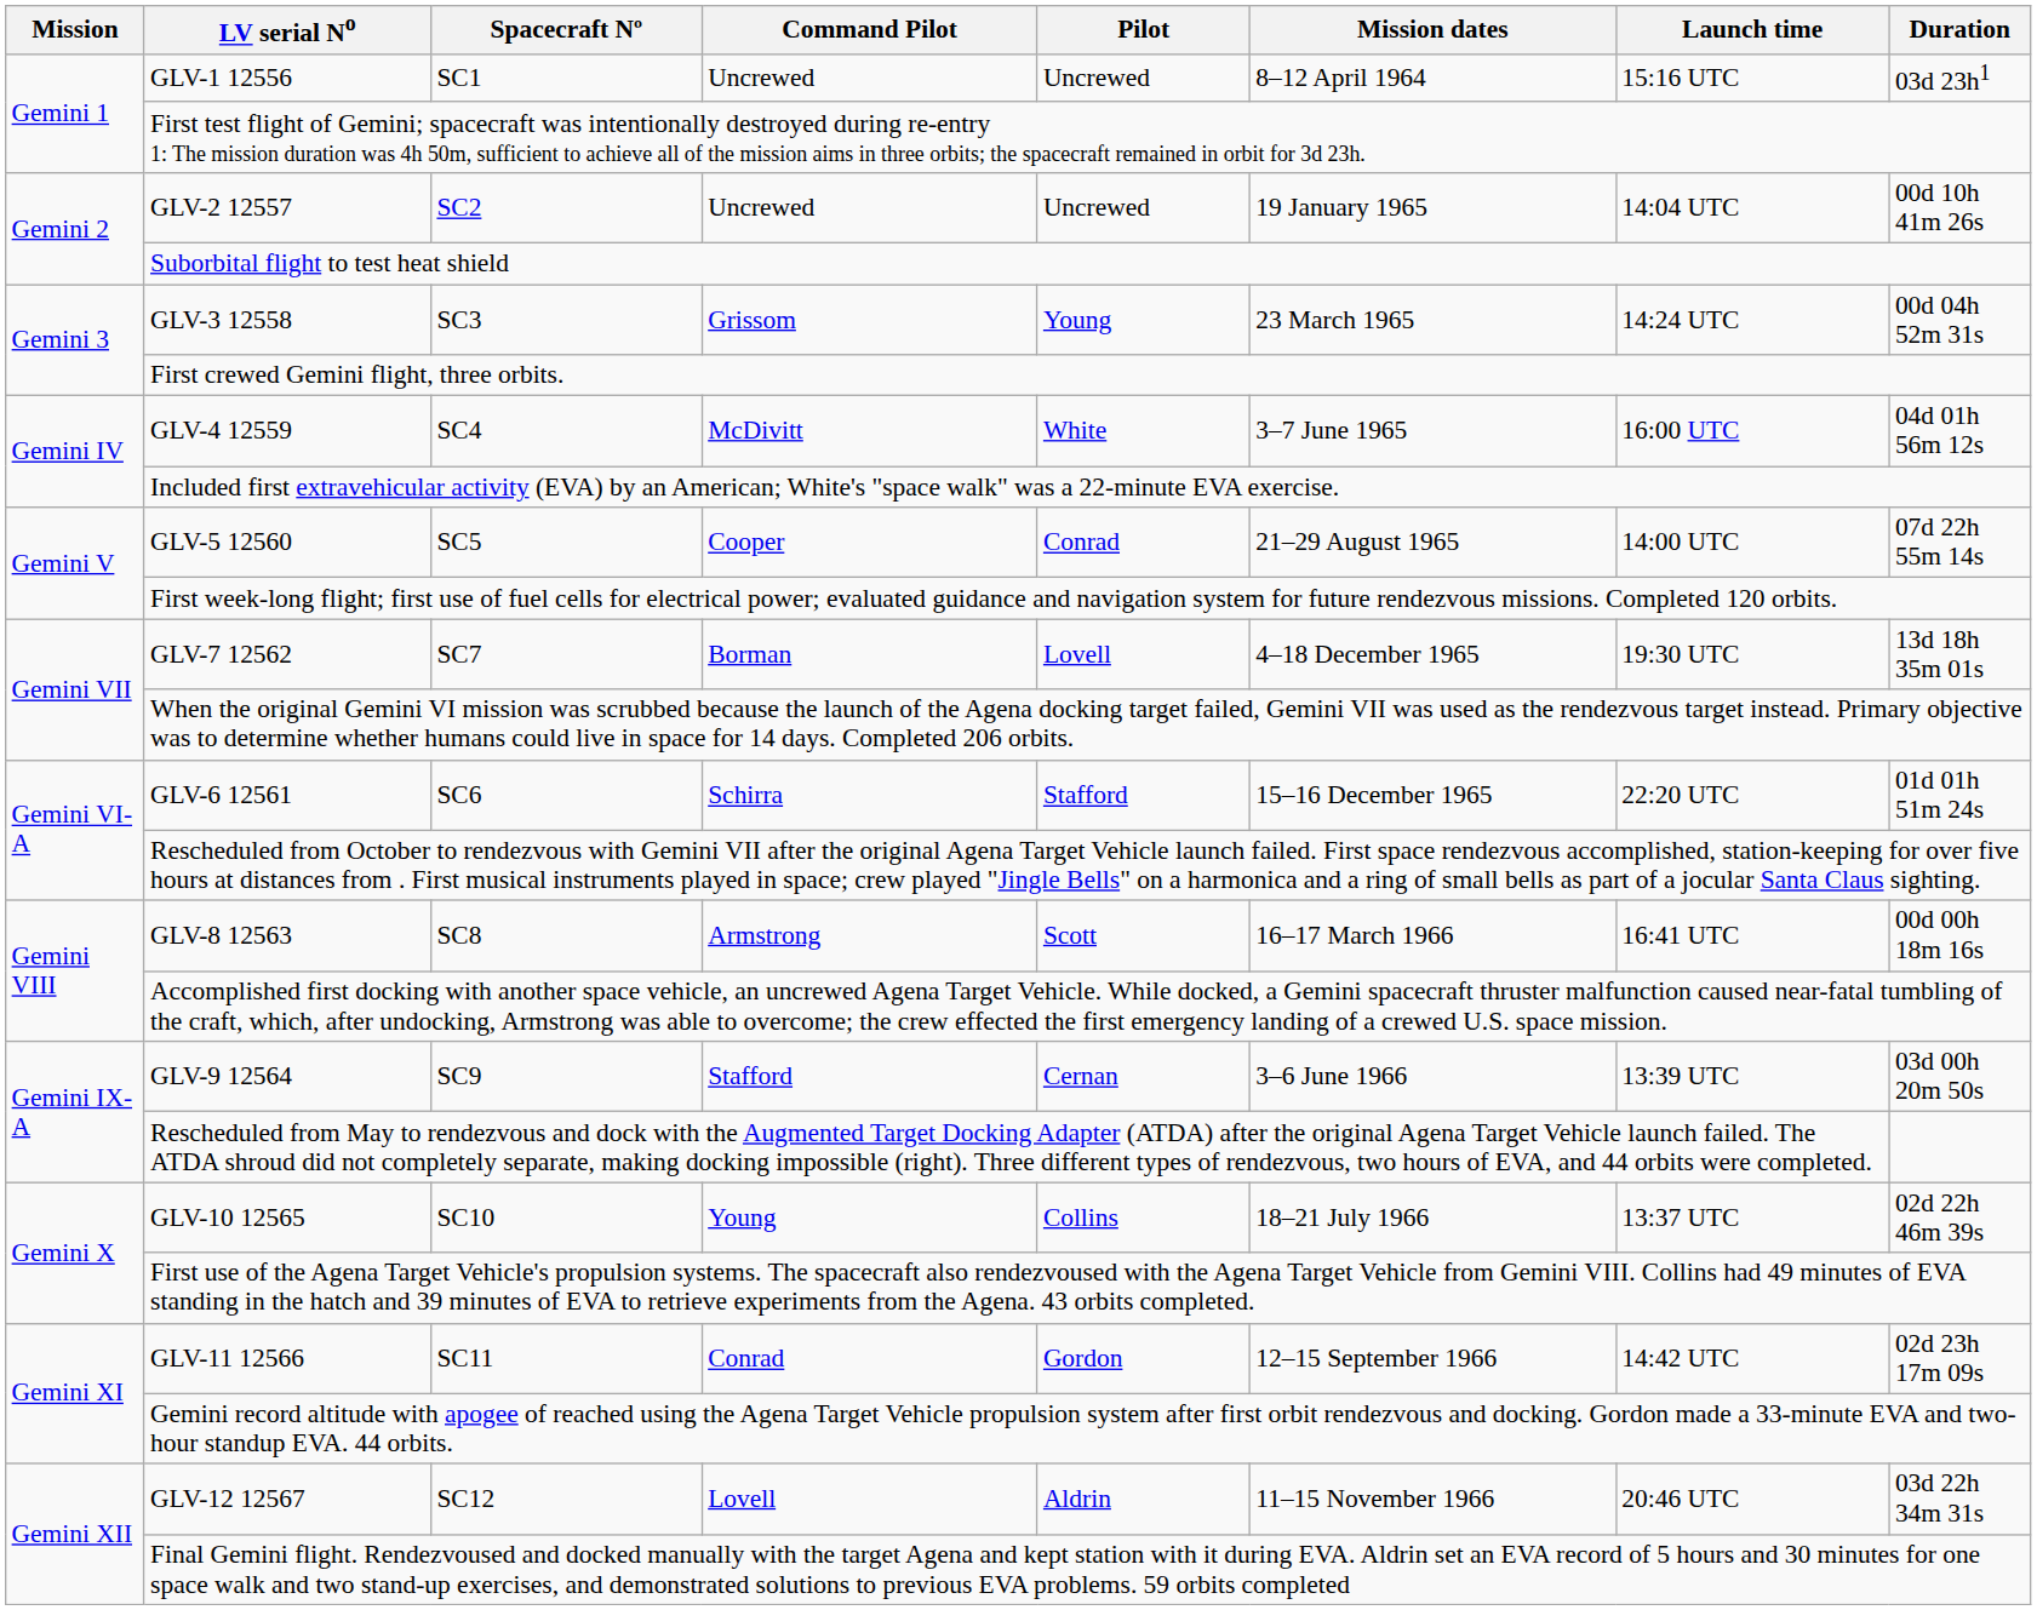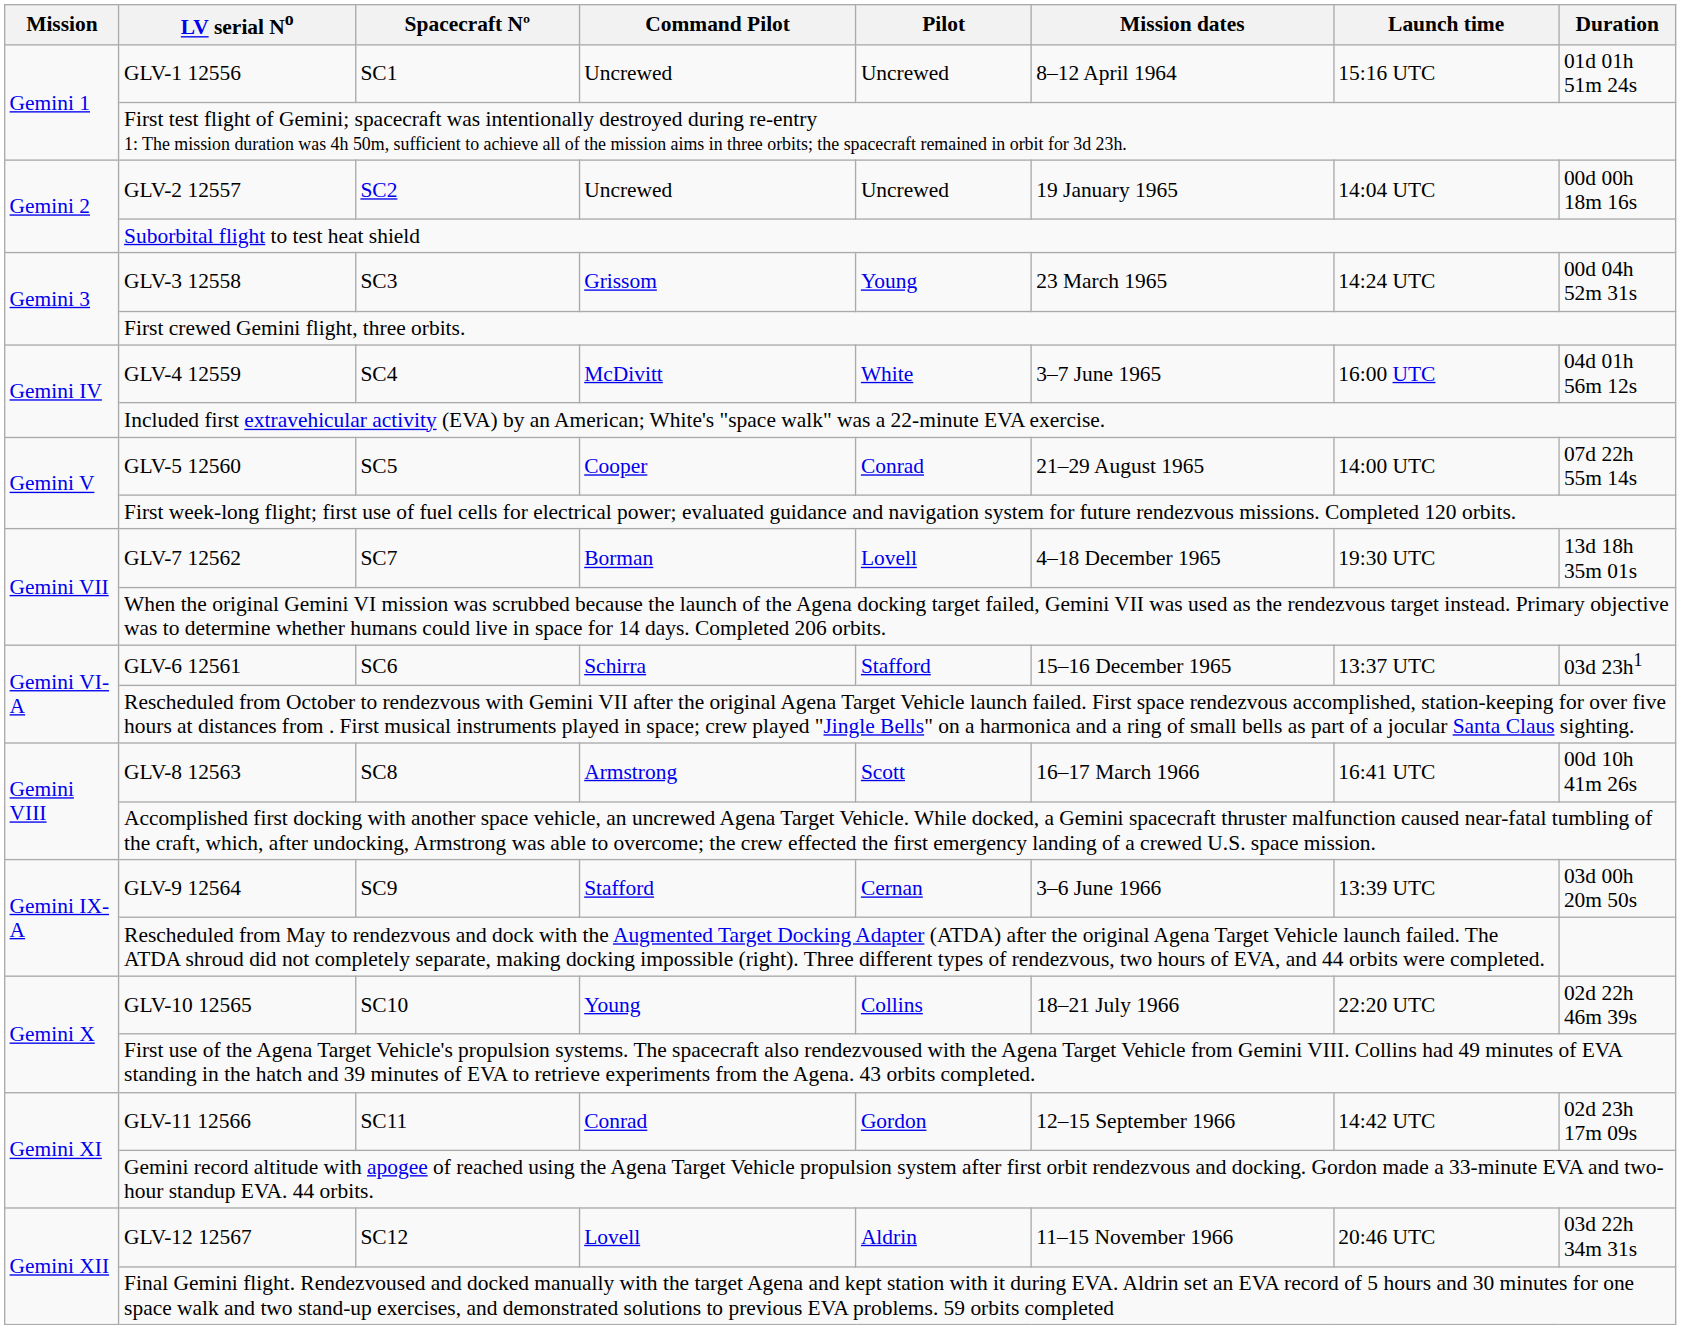 <table class="wikitable sortable sticky-header">
 <tr>
 <th>Mission</th>
 <th><a href='#'>LV</a> serial N<sup>o</sup></th>
 <th>Spacecraft Nº</th>
 <th>Command Pilot</th>
 <th>Pilot</th>
 <th>Mission dates</th>
 <th>Launch time</th>
 <th>Duration</th>
 </tr>
 <tr>
 <td rowspan="2"><a href='#'>Gemini 1</a></td>
 <td>GLV-1 12556</td>
 <td>SC1</td>
 <td>Uncrewed</td>
 <td>Uncrewed</td>
 <td>8–12 April 1964</td>
 <td>15:16 UTC</td>
-<td>03d 23h<sup>1</sup></td>
+<td>01d 01h 51m 24s</td>
 </tr>
 <tr>
 <td colspan="7">First test flight of Gemini; spacecraft was intentionally destroyed during re-entry<br><small>1: The mission duration was 4h 50m, sufficient to achieve all of the mission aims in three orbits; the spacecraft remained in orbit for 3d 23h.</small></td>
 </tr>
 <tr>
 <td rowspan="2"><a href='#'>Gemini 2</a></td>
 <td>GLV-2 12557</td>
 <td><a href='#'>SC2</a></td>
 <td>Uncrewed</td>
 <td>Uncrewed</td>
 <td>19 January 1965</td>
 <td>14:04 UTC</td>
-<td>00d 10h 41m 26s</td>
+<td>00d 00h 18m 16s</td>
 </tr>
 <tr>
 <td colspan="7"><a href='#'>Suborbital flight</a> to test heat shield</td>
 </tr>
 <tr>
 <td rowspan="2"><a href='#'>Gemini 3</a><br> </td>
 <td>GLV-3 12558</td>
 <td>SC3</td>
 <td><a href='#'>Grissom</a></td>
 <td><a href='#'>Young</a></td>
 <td>23 March 1965</td>
 <td>14:24 UTC</td>
 <td>00d 04h 52m 31s</td>
 </tr>
 <tr>
 <td colspan="7">First crewed Gemini flight, three orbits.</td>
 </tr>
 <tr>
 <td rowspan="2"><a href='#'>Gemini IV</a> <br> </td>
 <td>GLV-4 12559</td>
 <td>SC4</td>
 <td><a href='#'>McDivitt</a></td>
 <td><a href='#'>White</a></td>
 <td>3–7 June 1965</td>
 <td>16:00 <a href='#'>UTC</a></td>
 <td>04d 01h 56m 12s</td>
 </tr>
 <tr>
 <td colspan="7">Included first <a href='#'>extravehicular activity</a> (EVA) by an American; White's "space walk" was a 22-minute EVA exercise.</td>
 </tr>
 <tr>
 <td rowspan="2"><a href='#'>Gemini V</a><br> </td>
 <td>GLV-5 12560</td>
 <td>SC5</td>
 <td><a href='#'>Cooper</a></td>
 <td><a href='#'>Conrad</a></td>
 <td>21–29 August 1965</td>
 <td>14:00 UTC</td>
 <td>07d 22h 55m 14s</td>
 </tr>
 <tr>
 <td colspan="7">First week-long flight; first use of fuel cells for electrical power; evaluated guidance and navigation system for future rendezvous missions. Completed 120 orbits.</td>
 </tr>
 <tr>
 <td rowspan="2"><a href='#'>Gemini VII</a><br> </td>
 <td>GLV-7 12562</td>
 <td>SC7</td>
 <td><a href='#'>Borman</a></td>
 <td><a href='#'>Lovell</a></td>
 <td>4–18 December 1965</td>
 <td>19:30 UTC</td>
 <td>13d 18h 35m 01s</td>
 </tr>
 <tr>
 <td colspan="7">When the original Gemini VI mission was scrubbed because the launch of the Agena docking target failed, Gemini VII was used as the rendezvous target instead. Primary objective was to determine whether humans could live in space for 14 days. Completed 206 orbits.</td>
 </tr>
 <tr>
 <td rowspan="2"><a href='#'>Gemini VI-A</a><br> </td>
 <td>GLV-6 12561</td>
 <td>SC6</td>
 <td><a href='#'>Schirra</a></td>
 <td><a href='#'>Stafford</a></td>
 <td>15–16 December 1965</td>
-<td>22:20 UTC</td>
-<td>01d 01h 51m 24s</td>
+<td>13:37 UTC</td>
+<td>03d 23h<sup>1</sup></td>
 </tr>
 <tr>
 <td colspan="7">Rescheduled from October to rendezvous with Gemini VII after the original Agena Target Vehicle launch failed. First space rendezvous accomplished, station-keeping for over five hours at distances from . First musical instruments played in space; crew played "<a href='#'>Jingle Bells</a>" on a harmonica and a ring of small bells as part of a jocular <a href='#'>Santa Claus</a> sighting.</td>
 </tr>
 <tr>
 <td rowspan="2"><a href='#'>Gemini VIII</a><br> </td>
 <td>GLV-8 12563</td>
 <td>SC8</td>
 <td><a href='#'>Armstrong</a></td>
 <td><a href='#'>Scott</a></td>
 <td>16–17 March 1966</td>
 <td>16:41 UTC</td>
-<td>00d 00h 18m 16s</td>
+<td>00d 10h 41m 26s</td>
 </tr>
 <tr>
 <td colspan="7">Accomplished first docking with another space vehicle, an uncrewed Agena Target Vehicle. While docked, a Gemini spacecraft thruster malfunction caused near-fatal tumbling of the craft, which, after undocking, Armstrong was able to overcome; the crew effected the first emergency landing of a crewed U.S. space mission.</td>
 </tr>
 <tr>
 <td rowspan="2"><a href='#'>Gemini IX-A</a><br> </td>
 <td>GLV-9 12564</td>
 <td>SC9</td>
 <td><a href='#'>Stafford</a></td>
 <td><a href='#'>Cernan</a></td>
 <td>3–6 June 1966</td>
 <td>13:39 UTC</td>
 <td>03d 00h 20m 50s</td>
 </tr>
 <tr>
 <td colspan="6">Rescheduled from May to rendezvous and dock with the <a href='#'>Augmented Target Docking Adapter</a> (ATDA) after the original Agena Target Vehicle launch failed. The ATDA shroud did not completely separate, making docking impossible (right). Three different types of rendezvous, two hours of EVA, and 44 orbits were completed.</td>
 <td></td>
 </tr>
 <tr>
 <td rowspan="2"><a href='#'>Gemini X</a><br> </td>
 <td>GLV-10 12565</td>
 <td>SC10</td>
 <td><a href='#'>Young</a></td>
 <td><a href='#'>Collins</a></td>
 <td>18–21 July 1966</td>
-<td>13:37 UTC</td>
+<td>22:20 UTC</td>
 <td>02d 22h 46m 39s</td>
 </tr>
 <tr>
 <td colspan="7">First use of the Agena Target Vehicle's propulsion systems. The spacecraft also rendezvoused with the Agena Target Vehicle from Gemini VIII. Collins had 49 minutes of EVA standing in the hatch and 39 minutes of EVA to retrieve experiments from the Agena. 43 orbits completed.</td>
 </tr>
 <tr>
 <td rowspan="2"><a href='#'>Gemini XI</a><br> </td>
 <td>GLV-11 12566</td>
 <td>SC11</td>
 <td><a href='#'>Conrad</a></td>
 <td><a href='#'>Gordon</a></td>
 <td>12–15 September 1966</td>
 <td>14:42 UTC</td>
 <td>02d 23h 17m 09s</td>
 </tr>
 <tr>
 <td colspan="7">Gemini record altitude with <a href='#'>apogee</a> of  reached using the Agena Target Vehicle propulsion system after first orbit rendezvous and docking. Gordon made a 33-minute EVA and two-hour standup EVA. 44 orbits.</td>
 </tr>
 <tr>
 <td rowspan="2"><a href='#'>Gemini XII</a><br> </td>
 <td>GLV-12 12567</td>
 <td>SC12</td>
 <td><a href='#'>Lovell</a></td>
 <td><a href='#'>Aldrin</a></td>
 <td>11–15 November 1966</td>
 <td>20:46 UTC</td>
 <td>03d 22h 34m 31s</td>
 </tr>
 <tr>
 <td colspan="7">Final Gemini flight. Rendezvoused and docked manually with the target Agena and kept station with it during EVA. Aldrin set an EVA record of 5 hours and 30 minutes for one space walk and two stand-up exercises, and demonstrated solutions to previous EVA problems. 59 orbits completed</td>
 </tr>
 </table>
